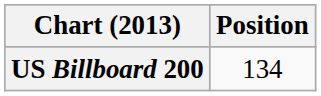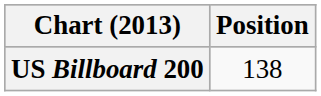 <table class="wikitable plainrowheaders">
 <tr>
 <th>Chart (2013)</th>
 <th>Position</th>
 </tr>
 <tr>
 <th scope="row">US <em>Billboard</em> 200</th>
-<td style="text-align:center;">134</td>
+<td style="text-align:center;">138</td>
 </tr>
 </table>
